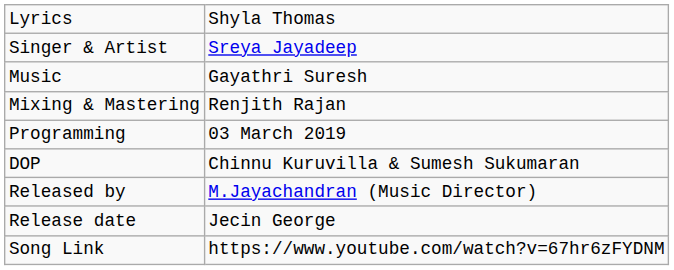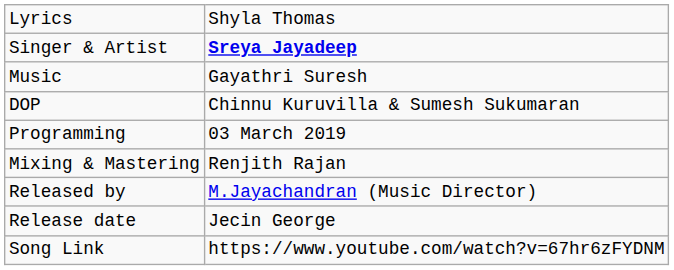 <table class="wikitable">
 <tr>
 <td>Lyrics</td>
 <td>Shyla Thomas</td>
 </tr>
 <tr>
 <td>Singer & Artist</td>
-<td><a href='#'>Sreya Jayadeep</a></td>
+<td><strong><a href='#'>Sreya Jayadeep</a></strong></td>
 </tr>
 <tr>
 <td>Music</td>
 <td>Gayathri Suresh</td>
 </tr>
 <tr>
-<td>Mixing & Mastering</td>
-<td>Renjith Rajan</td>
+<td>DOP</td>
+<td>Chinnu Kuruvilla & Sumesh Sukumaran</td>
 </tr>
 <tr>
 <td>Programming</td>
 <td>03 March 2019</td>
 </tr>
 <tr>
-<td>DOP</td>
-<td>Chinnu Kuruvilla & Sumesh Sukumaran</td>
+<td>Mixing & Mastering</td>
+<td>Renjith Rajan</td>
 </tr>
 <tr>
 <td>Released by</td>
 <td><a href='#'>M.Jayachandran</a> (Music Director)</td>
 </tr>
 <tr>
 <td>Release date</td>
 <td>Jecin George</td>
 </tr>
 <tr>
 <td>Song Link</td>
 <td>https://www.youtube.com/watch?v=67hr6zFYDNM</td>
 </tr>
 </table>
